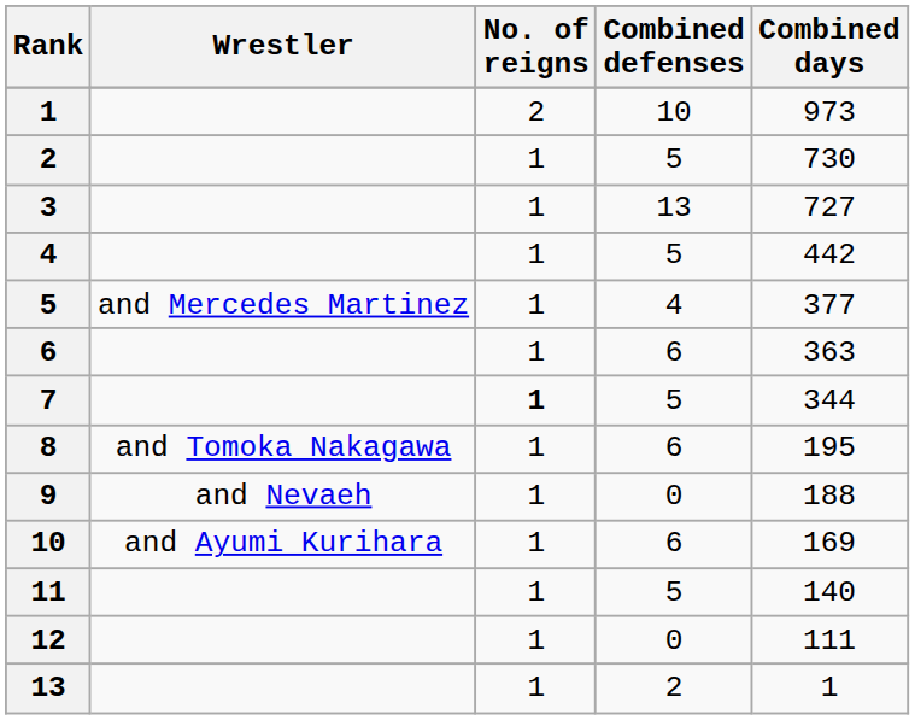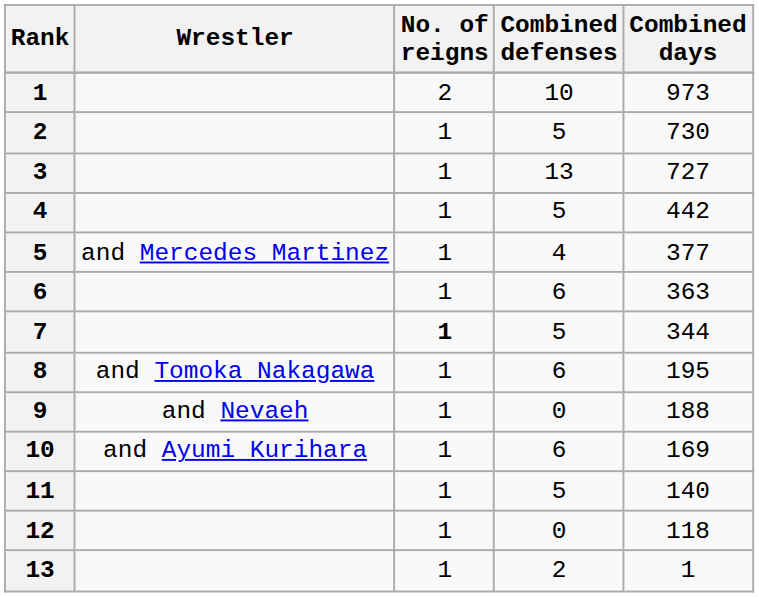 <table class="wikitable sortable" style="text-align:center">
 <tr>
 <th>Rank</th>
 <th>Wrestler</th>
 <th>No. of<br>reigns</th>
 <th>Combined<br>defenses</th>
 <th>Combined<br>days</th>
 </tr>
 <tr>
 </tr>
 <tr>
 <th>1</th>
 <td><br></td>
 <td>2</td>
 <td>10</td>
 <td>973</td>
 </tr>
 <tr>
 <th>2</th>
 <td><br></td>
 <td>1</td>
 <td>5</td>
 <td>730</td>
 </tr>
 <tr>
 <th>3</th>
 <td><br></td>
 <td>1</td>
 <td>13</td>
 <td>727</td>
 </tr>
 <tr>
 <th>4</th>
 <td><br></td>
 <td>1</td>
 <td>5</td>
 <td>442</td>
 </tr>
 <tr>
 <th>5</th>
 <td> and <a href='#'>Mercedes Martinez</a></td>
 <td>1</td>
 <td>4</td>
 <td>377</td>
 </tr>
 <tr>
 <th>6</th>
 <td><br></td>
 <td>1</td>
 <td>6</td>
 <td>363</td>
 </tr>
 <tr>
 <th>7</th>
 <td><br></td>
 <td><strong>1</strong></td>
 <td>5</td>
 <td>344</td>
 </tr>
 <tr>
 <th>8</th>
 <td> and <a href='#'>Tomoka Nakagawa</a></td>
 <td>1</td>
 <td>6</td>
 <td>195</td>
 </tr>
 <tr>
 <th>9</th>
 <td> and <a href='#'>Nevaeh</a></td>
 <td>1</td>
 <td>0</td>
 <td>188</td>
 </tr>
 <tr>
 <th>10</th>
 <td> and <a href='#'>Ayumi Kurihara</a></td>
 <td>1</td>
 <td>6</td>
 <td>169</td>
 </tr>
 <tr>
 <th>11</th>
 <td><br></td>
 <td>1</td>
 <td>5</td>
 <td>140</td>
 </tr>
 <tr>
 <th>12</th>
 <td><br></td>
 <td>1</td>
 <td>0</td>
-<td>111</td>
+<td>118</td>
 </tr>
 <tr>
 <th>13</th>
 <td><br></td>
 <td>1</td>
 <td>2</td>
 <td>1</td>
 </tr>
 </table>
